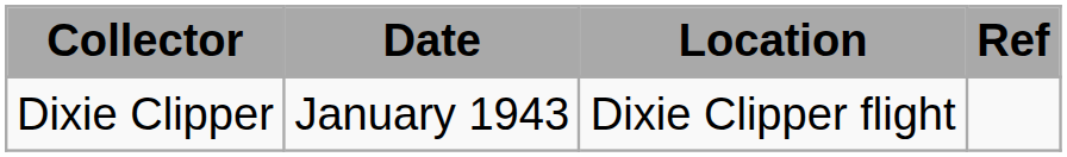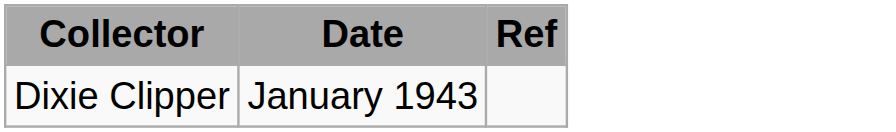 <table class="wikitable" border="1">
 <tr>
 <th style="background:darkGrey;">Collector</th>
 <th style="background:darkGrey;">Date</th>
-<th style="background:darkGrey;">Location</th>
 <th style="background:darkGrey;">Ref</th>
 </tr>
 <tr>
 <td>Dixie Clipper</td>
 <td>January 1943</td>
-<td>Dixie Clipper flight</td>
 <td></td>
 </tr>
 </table>
